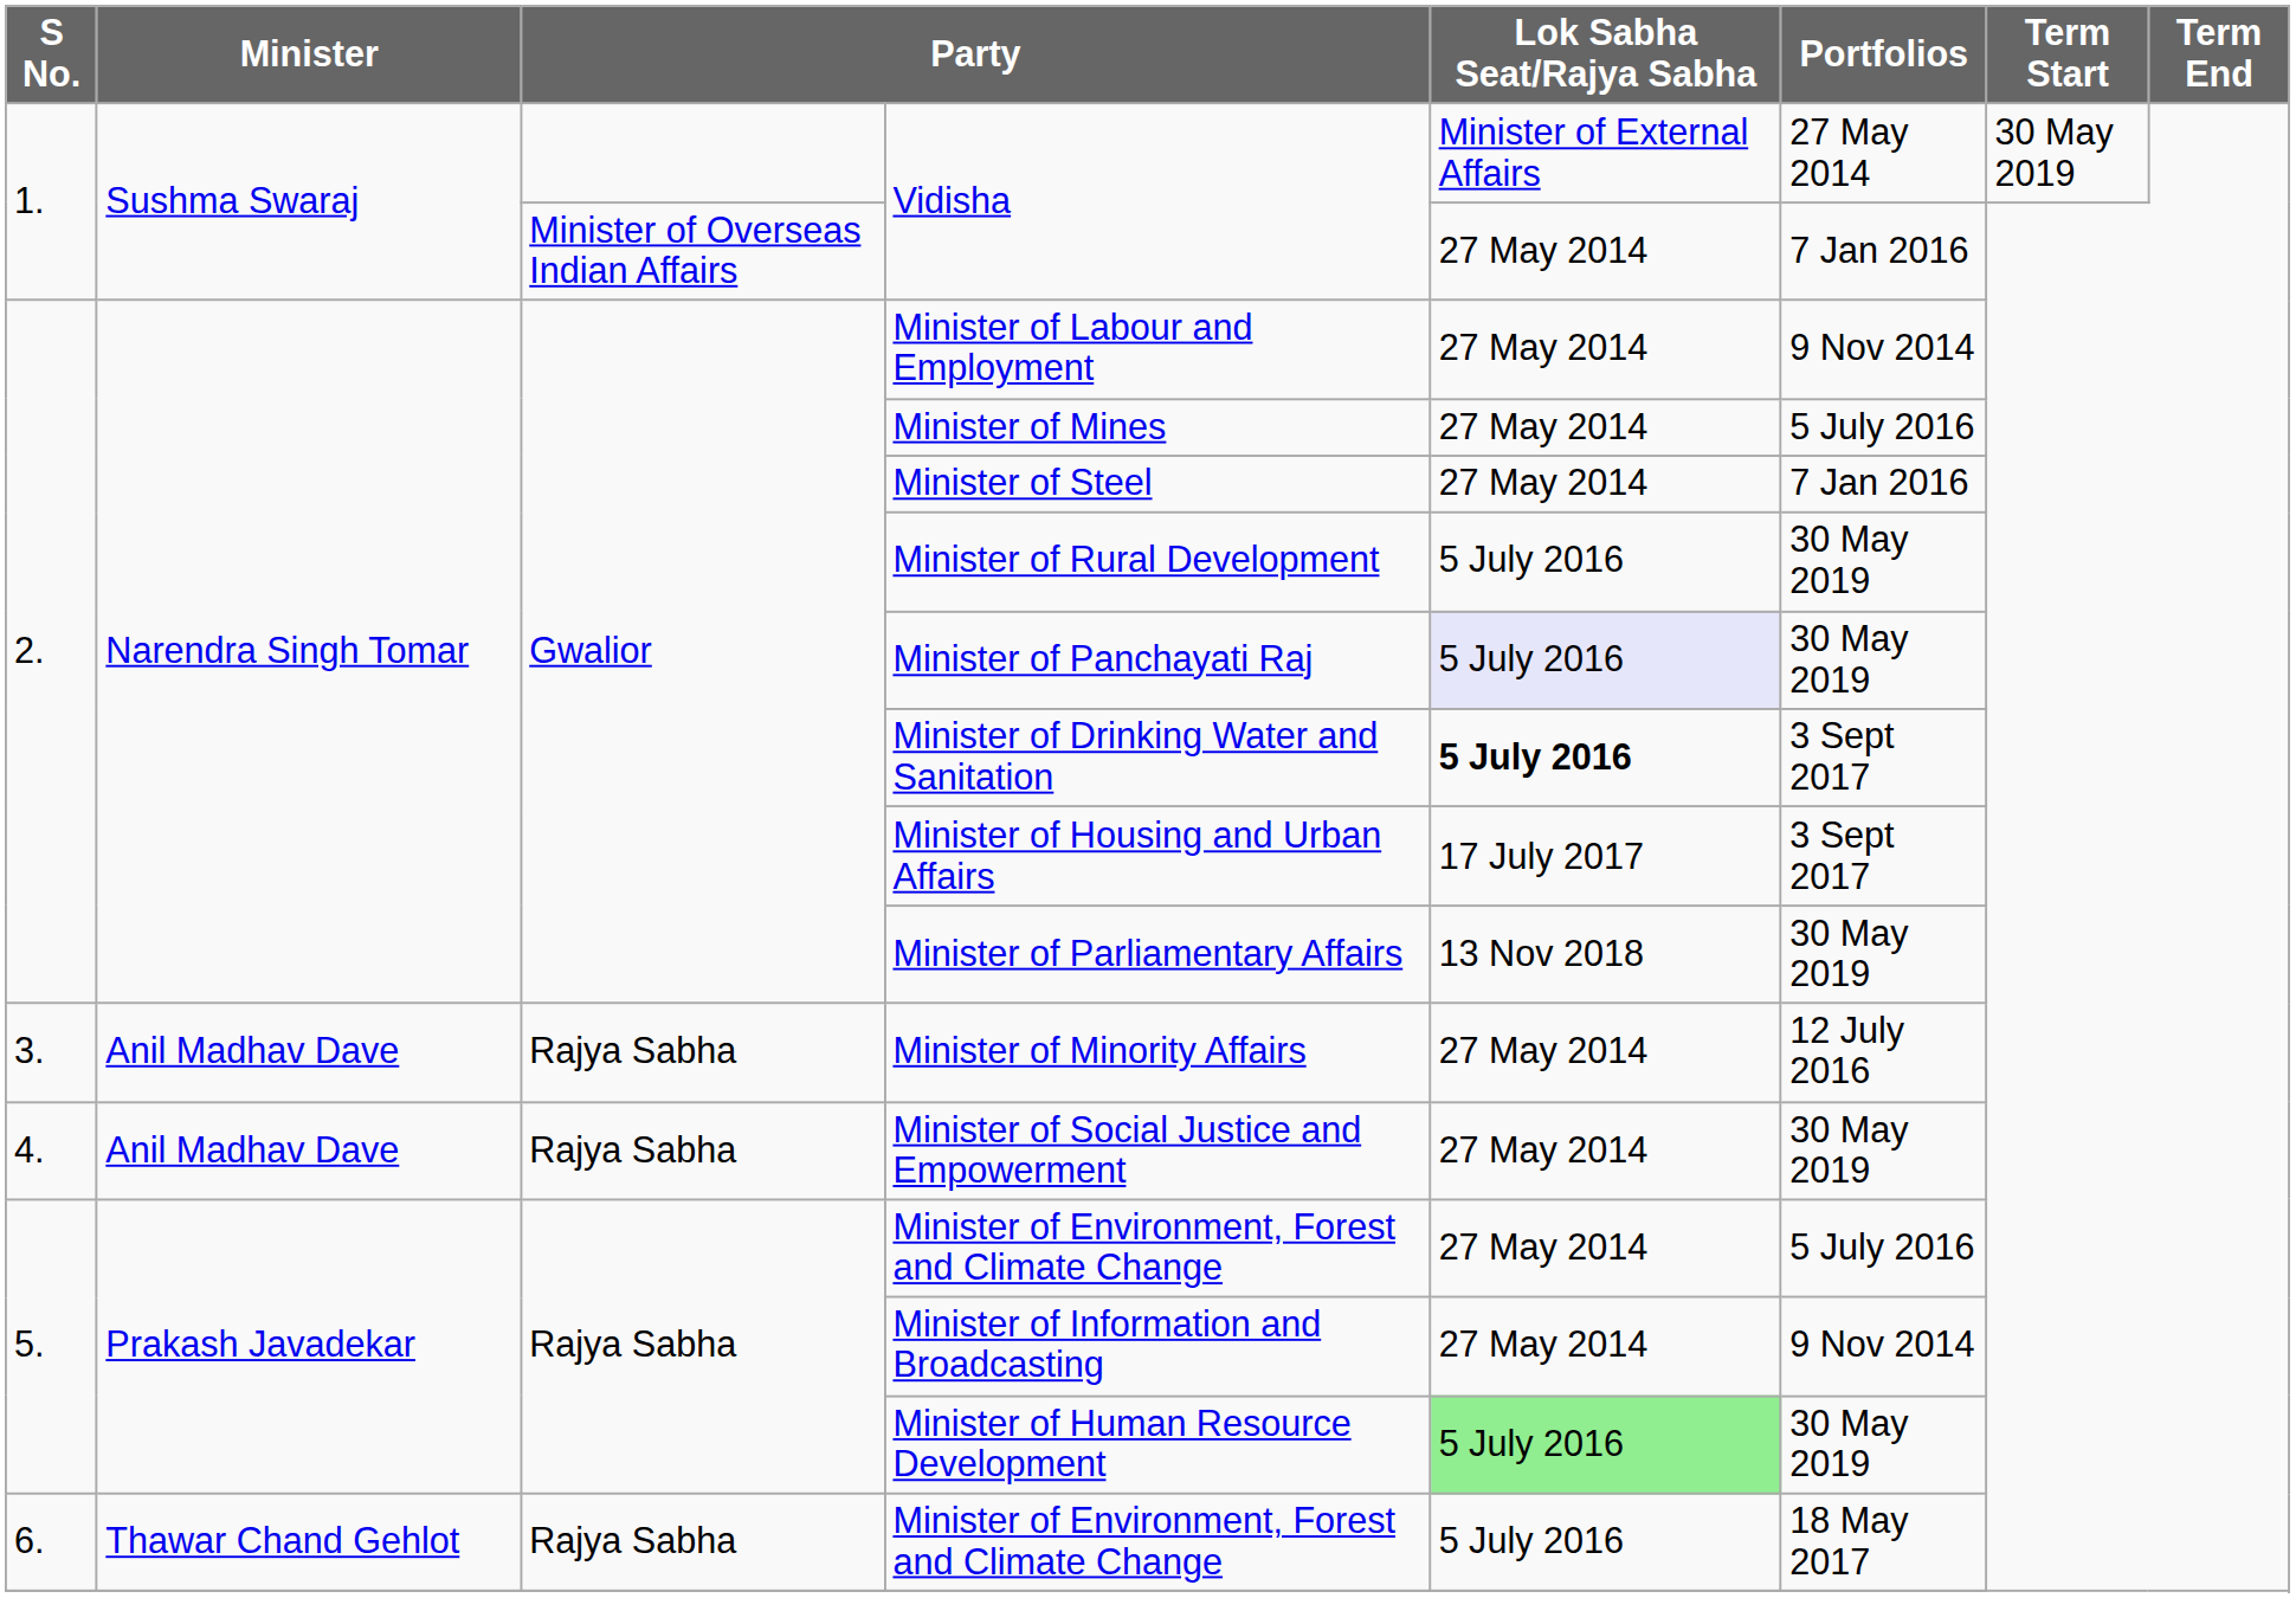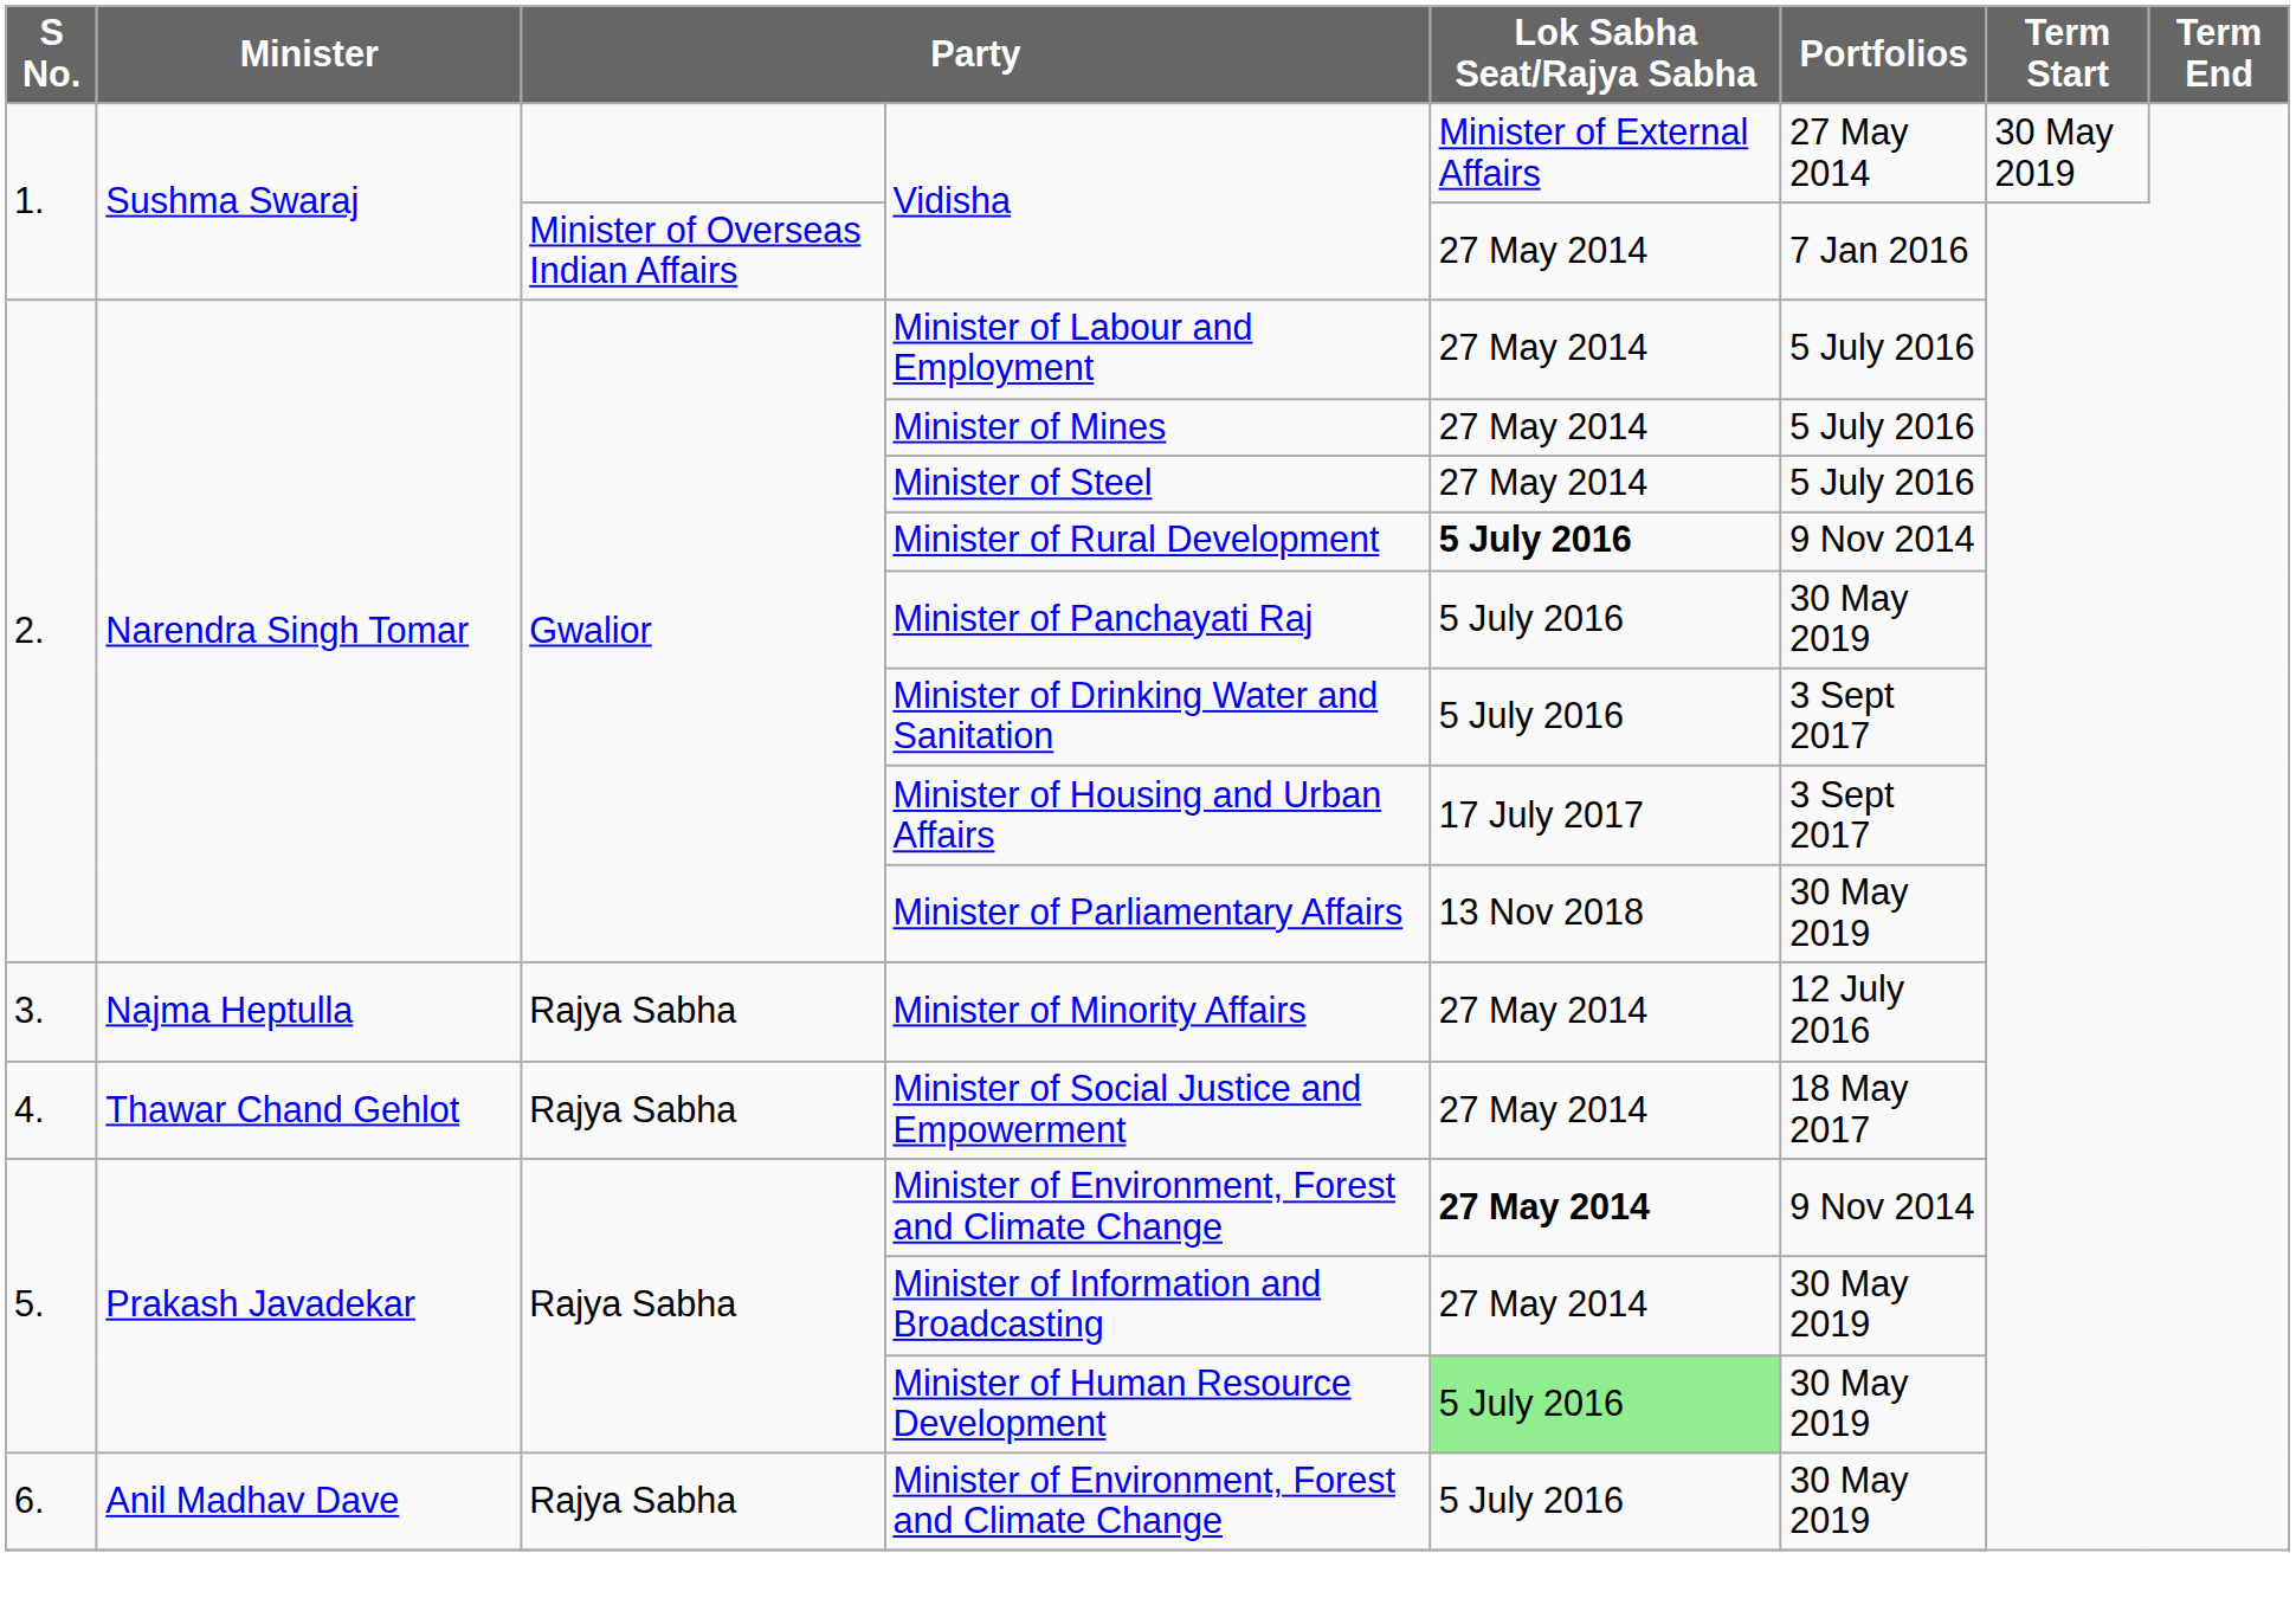 <table class="wikitable" width="80%" style="font-size: x-big;">
 <tr>
 <th style="background-color:#666666; color:white">S No.</th>
 <th style="background-color:#666666; color:white; width:180px">Minister</th>
 <th colspan="2" style="background-color:#666666; color:white">Party</th>
 <th style="background-color:#666666; color:white">Lok Sabha Seat/Rajya Sabha</th>
 <th style="background-color:#666666; color:white">Portfolios</th>
 <th style="background-color:#666666; color:white">Term Start</th>
 <th style="background-color:#666666; color:white">Term End</th>
 </tr>
 <tr>
 <td rowspan=2>1.</td>
 <td rowspan=2><a href='#'>Sushma Swaraj</a></td>
 <td></td>
 <td rowspan=2><a href='#'>Vidisha</a></td>
 <td><a href='#'>Minister of External Affairs</a></td>
 <td>27 May 2014</td>
 <td>30 May 2019</td>
 </tr>
 <tr>
 <td><a href='#'>Minister of Overseas Indian Affairs</a></td>
 <td>27 May 2014</td>
 <td>7 Jan 2016</td>
 </tr>
 <tr>
 <td rowspan=8>2.</td>
 <td rowspan=8><a href='#'>Narendra Singh Tomar</a></td>
 <td rowspan=8><a href='#'>Gwalior</a></td>
 <td><a href='#'>Minister of Labour and Employment</a></td>
 <td>27 May 2014</td>
-<td>9 Nov 2014</td>
+<td>5 July 2016</td>
 </tr>
 <tr>
 <td><a href='#'>Minister of Mines</a></td>
 <td>27 May 2014</td>
 <td>5 July 2016</td>
 </tr>
 <tr>
 <td><a href='#'>Minister of Steel</a></td>
 <td>27 May 2014</td>
-<td>7 Jan 2016</td>
+<td>5 July 2016</td>
 </tr>
 <tr>
 <td><a href='#'>Minister of Rural Development</a></td>
+<td><strong>5 July 2016</strong></td>
+<td>9 Nov 2014</td>
+</tr>
+<tr>
+<td><a href='#'>Minister of Panchayati Raj</a></td>
 <td>5 July 2016</td>
 <td>30 May 2019</td>
 </tr>
 <tr>
-<td><a href='#'>Minister of Panchayati Raj</a></td>
-<td style="background: lavender;">5 July 2016</td>
-<td>30 May 2019</td>
-</tr>
-<tr>
 <td><a href='#'>Minister of Drinking Water and Sanitation</a></td>
-<td><strong>5 July 2016</strong></td>
+<td>5 July 2016</td>
 <td>3 Sept 2017</td>
 </tr>
 <tr>
 <td><a href='#'>Minister of Housing and Urban Affairs</a></td>
 <td>17 July 2017</td>
 <td>3 Sept 2017</td>
 </tr>
 <tr>
 <td><a href='#'>Minister of Parliamentary Affairs</a></td>
 <td>13 Nov 2018</td>
 <td>30 May 2019</td>
 </tr>
 <tr>
 <td>3.</td>
-<td><a href='#'>Anil Madhav Dave</a></td>
+<td><a href='#'>Najma Heptulla</a></td>
 <td>Rajya Sabha</td>
 <td><a href='#'>Minister of Minority Affairs</a></td>
 <td>27 May 2014</td>
 <td>12 July 2016</td>
 </tr>
 <tr>
 <td>4.</td>
-<td><a href='#'>Anil Madhav Dave</a></td>
+<td><a href='#'>Thawar Chand Gehlot</a></td>
 <td>Rajya Sabha</td>
 <td><a href='#'>Minister of Social Justice and Empowerment</a></td>
 <td>27 May 2014</td>
-<td>30 May 2019</td>
+<td>18 May 2017</td>
 </tr>
 <tr>
 <td rowspan=3>5.</td>
 <td rowspan=3><a href='#'>Prakash Javadekar</a></td>
 <td rowspan=3>Rajya Sabha</td>
 <td><a href='#'>Minister of Environment, Forest and Climate Change</a></td>
-<td>27 May 2014</td>
-<td>5 July 2016</td>
+<td><strong>27 May 2014</strong></td>
+<td>9 Nov 2014</td>
 </tr>
 <tr>
 <td><a href='#'>Minister of Information and Broadcasting</a></td>
 <td>27 May 2014</td>
-<td>9 Nov 2014</td>
+<td>30 May 2019</td>
 </tr>
 <tr>
 <td><a href='#'>Minister of Human Resource Development</a></td>
 <td style="background: lightgreen;">5 July 2016</td>
 <td>30 May 2019</td>
 </tr>
 <tr>
 <td>6.</td>
-<td><a href='#'>Thawar Chand Gehlot</a></td>
+<td><a href='#'>Anil Madhav Dave</a></td>
 <td>Rajya Sabha</td>
 <td><a href='#'>Minister of Environment, Forest and Climate Change</a></td>
 <td>5 July 2016</td>
-<td>18 May 2017</td>
+<td>30 May 2019</td>
 </tr>
 <tr>
 </tr>
 </table>
